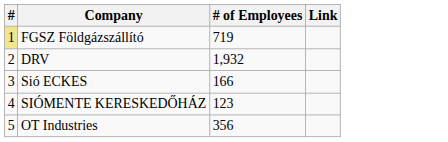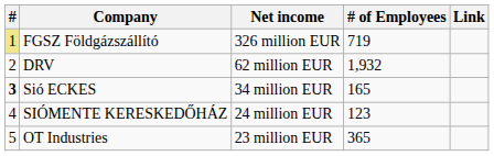 <table class="wikitable">
 <tr>
 <th>#</th>
 <th>Company</th>
+<th>Net income</th>
 <th># of Employees</th>
 <th>Link</th>
 </tr>
 <tr>
 <td style="background: khaki;">1</td>
 <td>FGSZ Földgázszállító</td>
+<td>326 million EUR</td>
 <td>719</td>
 <td></td>
 </tr>
 <tr>
 <td>2</td>
 <td>DRV</td>
+<td>62 million EUR</td>
 <td>1,932</td>
 <td></td>
 </tr>
 <tr>
-<td>3</td>
+<td><strong>3</strong></td>
 <td>Sió ECKES</td>
-<td>166</td>
+<td>34 million EUR</td>
+<td>165</td>
 <td></td>
 </tr>
 <tr>
 <td>4</td>
 <td>SIÓMENTE KERESKEDŐHÁZ</td>
+<td>24 million EUR</td>
 <td>123</td>
 <td></td>
 </tr>
 <tr>
 <td>5</td>
 <td>OT Industries</td>
-<td>356</td>
+<td>23 million EUR</td>
+<td>365</td>
 <td></td>
 </tr>
 </table>
